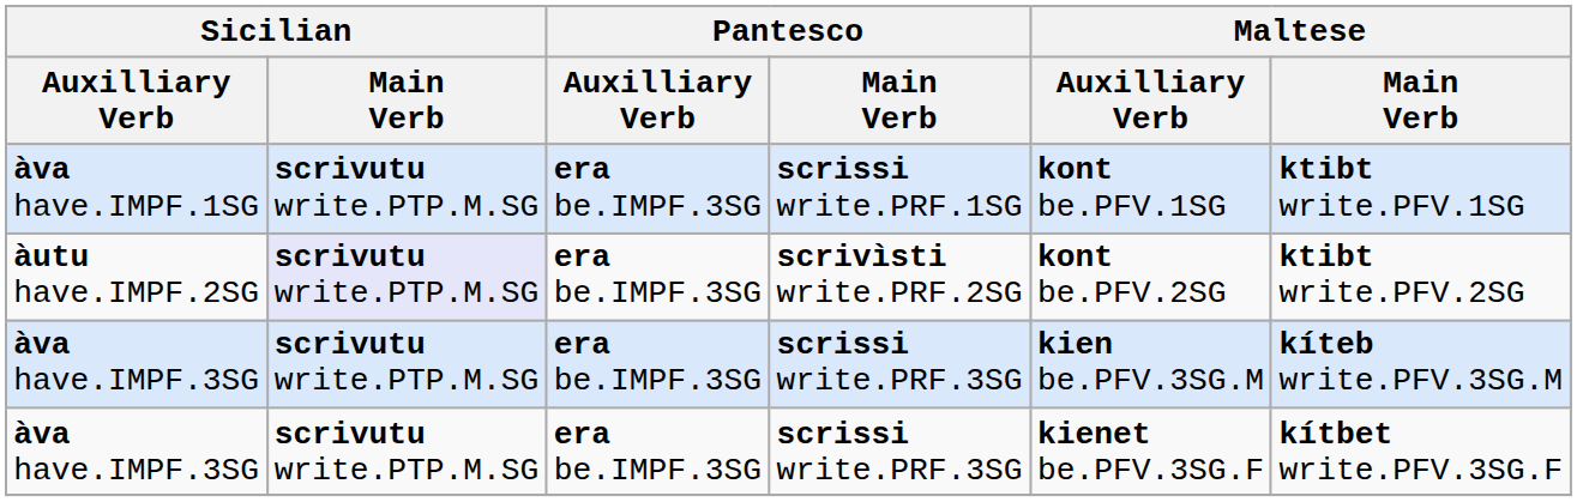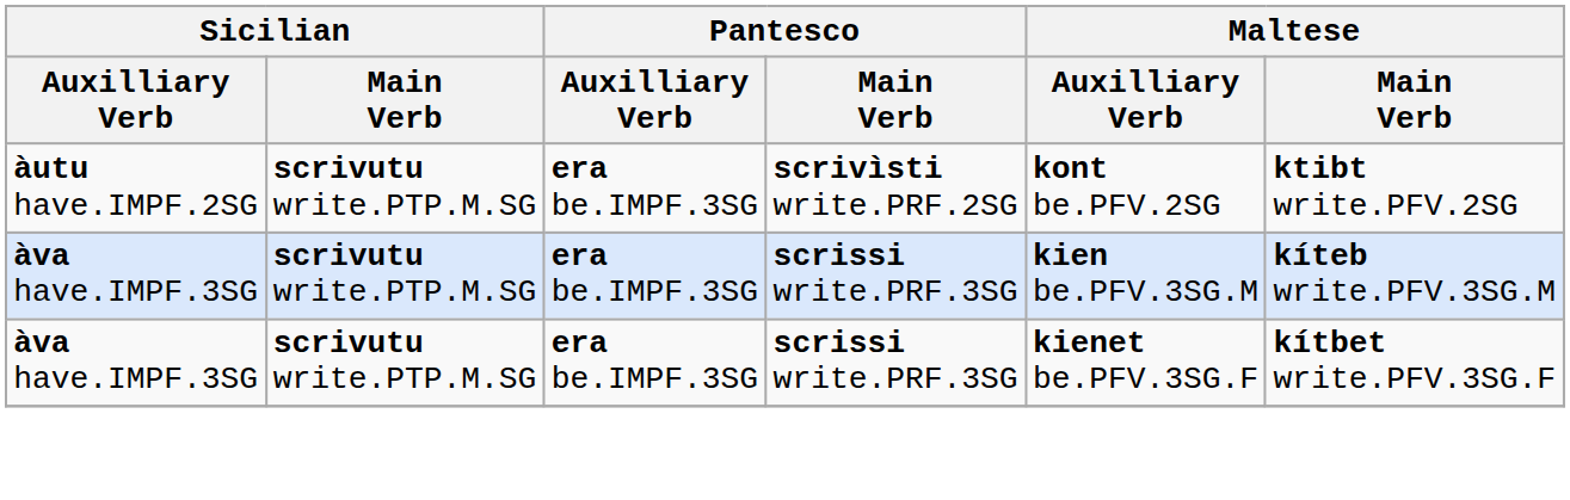 <table class="wikitable">
 <tr>
 <th colspan="2">Sicilian</th>
 <th colspan="2">Pantesco</th>
 <th colspan="2">Maltese</th>
 </tr>
 <tr>
 <th>Auxilliary <br> Verb</th>
 <th>Main <br> Verb</th>
 <th>Auxilliary <br> Verb</th>
 <th>Main <br> Verb</th>
 <th>Auxilliary <br> Verb</th>
 <th>Main <br> Verb</th>
 </tr>
-<tr style="font-weight:normal; background-color:#dae8fc;">
-<td><strong>àva</strong> <br> have.IMPF.1SG</td>
-<td><strong>scrivutu</strong> <br>write.PTP.M.SG</td>
-<td><strong>era</strong> <br> be.IMPF.3SG</td>
-<td><strong>scrissi</strong> <br>write.PRF.1SG</td>
-<td><strong>kont</strong> <br>be.PFV.1SG</td>
-<td><strong>ktibt</strong><br>  write.PFV.1SG</td>
-</tr>
 <tr>
 <td><strong>àutu</strong> <br> have.IMPF.2SG</td>
-<td style="background: lavender;"><strong>scrivutu</strong> <br>write.PTP.M.SG</td>
+<td><strong>scrivutu</strong> <br>write.PTP.M.SG</td>
 <td><strong>era</strong> <br> be.IMPF.3SG</td>
 <td><strong>scrivìsti</strong><br>  write.PRF.2SG</td>
 <td><strong>kont</strong> <br> be.PFV.2SG</td>
 <td><strong>ktibt</strong><br>  write.PFV.2SG</td>
 </tr>
 <tr style="font-weight:normal; background-color:#dae8fc;">
 <td><strong>àva</strong> <br>have.IMPF.3SG</td>
 <td><strong>scrivutu</strong> <br>write.PTP.M.SG</td>
 <td><strong>era</strong> <br> be.IMPF.3SG</td>
 <td><strong>scrissi</strong> <br> write.PRF.3SG</td>
 <td><strong>kien</strong><br> be.PFV.3SG.M</td>
 <td><strong>kíteb</strong><br> write.PFV.3SG.M</td>
 </tr>
 <tr>
 <td><strong>àva</strong> <br>have.IMPF.3SG</td>
 <td><strong>scrivutu</strong> <br>write.PTP.M.SG</td>
 <td><strong>era</strong> <br> be.IMPF.3SG</td>
 <td><strong>scrissi</strong> <br> write.PRF.3SG</td>
 <td><strong>kienet</strong><br> be.PFV.3SG.F</td>
 <td><strong>kítbet</strong><br>write.PFV.3SG.F</td>
 </tr>
 <tr style="font-weight:normal; background-color:#dae8fc;">
 </tr>
 </table>
